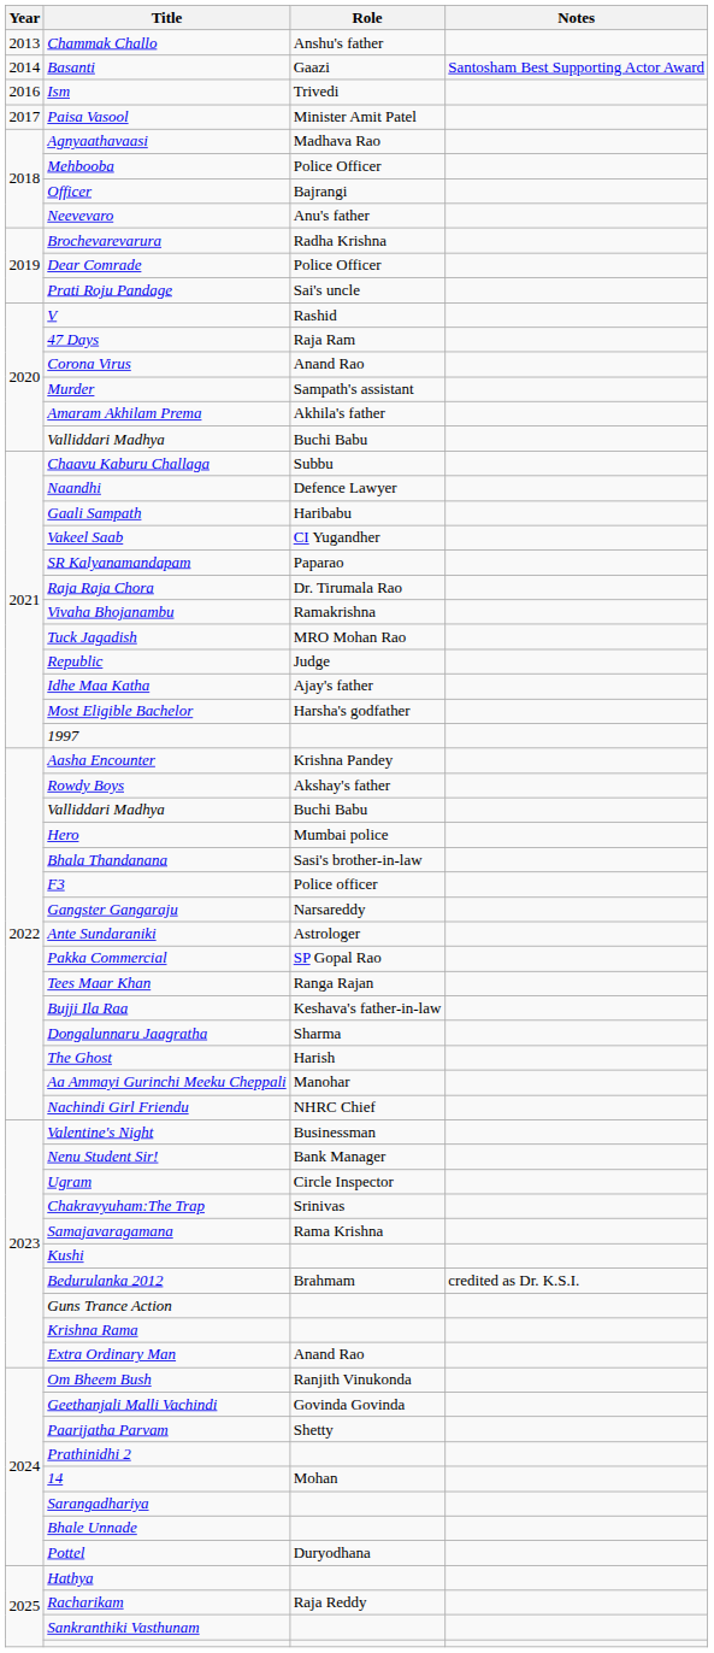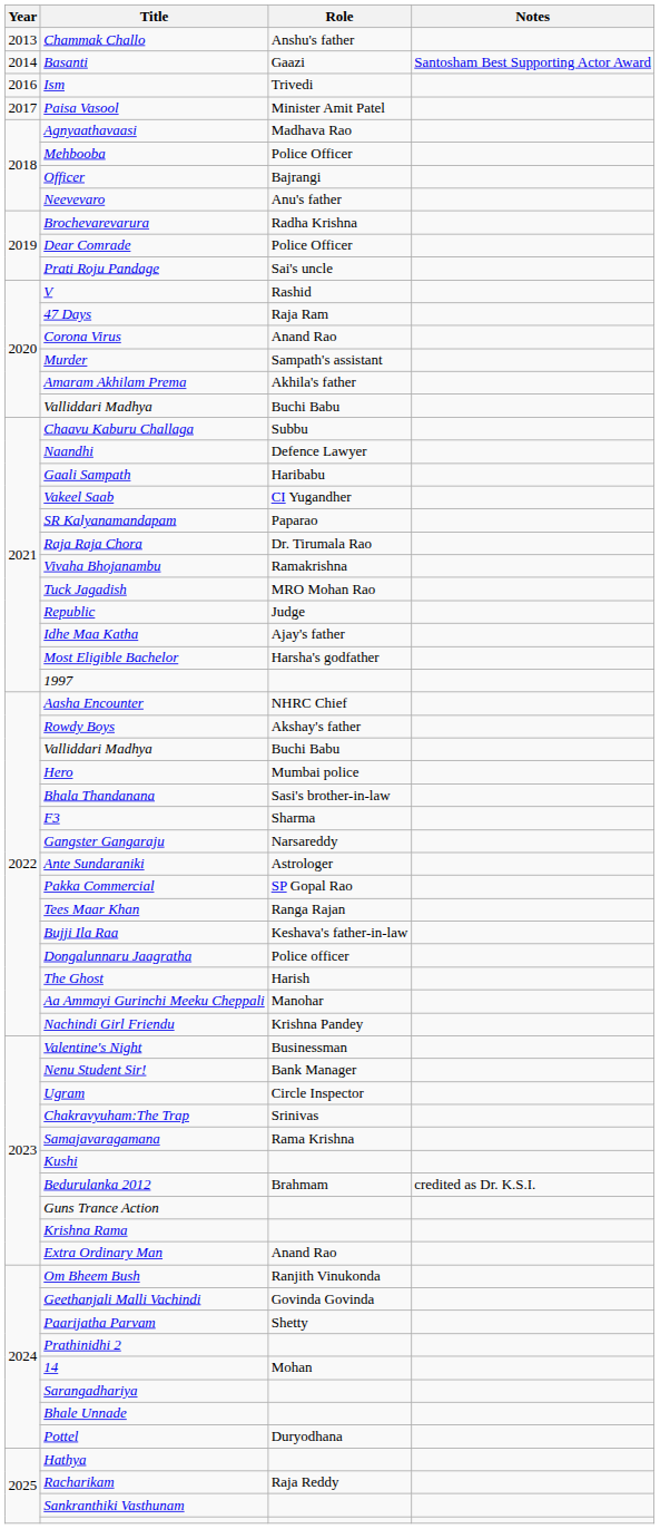 <table class="wikitable">
 <tr>
 <th>Year</th>
 <th>Title</th>
 <th>Role</th>
 <th>Notes</th>
 </tr>
 <tr>
 <td>2013</td>
 <td><em><a href='#'>Chammak Challo</a></em></td>
 <td>Anshu's father</td>
 <td></td>
 </tr>
 <tr>
 <td>2014</td>
 <td><em><a href='#'>Basanti</a></em></td>
 <td>Gaazi</td>
 <td><a href='#'>Santosham Best Supporting Actor Award</a></td>
 </tr>
 <tr>
 <td>2016</td>
 <td><em><a href='#'>Ism</a></em></td>
 <td>Trivedi</td>
 <td></td>
 </tr>
 <tr>
 <td>2017</td>
 <td><em><a href='#'>Paisa Vasool</a></em></td>
 <td>Minister Amit Patel</td>
 <td></td>
 </tr>
 <tr>
 <td rowspan='4'>2018</td>
 <td><em><a href='#'>Agnyaathavaasi</a></em></td>
 <td>Madhava Rao</td>
 <td></td>
 </tr>
 <tr>
 <td><em><a href='#'>Mehbooba</a></em></td>
 <td>Police Officer</td>
 <td></td>
 </tr>
 <tr>
 <td><em><a href='#'>Officer</a></em></td>
 <td>Bajrangi</td>
 <td></td>
 </tr>
 <tr>
 <td><em><a href='#'>Neevevaro</a></em></td>
 <td>Anu's father</td>
 <td></td>
 </tr>
 <tr>
 <td rowspan='3'>2019</td>
 <td><em><a href='#'>Brochevarevarura</a></em></td>
 <td>Radha Krishna</td>
 <td></td>
 </tr>
 <tr>
 <td><em><a href='#'>Dear Comrade</a></em></td>
 <td>Police Officer</td>
 <td></td>
 </tr>
 <tr>
 <td><em><a href='#'>Prati Roju Pandage</a></em></td>
 <td>Sai's uncle</td>
 <td></td>
 </tr>
 <tr>
 <td rowspan='6'>2020</td>
 <td><em><a href='#'>V</a></em></td>
 <td>Rashid</td>
 <td></td>
 </tr>
 <tr>
 <td><em><a href='#'>47 Days</a></em></td>
 <td>Raja Ram</td>
 <td></td>
 </tr>
 <tr>
 <td><em><a href='#'>Corona Virus</a></em></td>
 <td>Anand Rao</td>
 <td></td>
 </tr>
 <tr>
 <td><em><a href='#'>Murder</a></em></td>
 <td>Sampath's assistant</td>
 <td></td>
 </tr>
 <tr>
 <td><em><a href='#'>Amaram Akhilam Prema</a></em></td>
 <td>Akhila's father</td>
 <td></td>
 </tr>
 <tr>
 <td><em>Valliddari Madhya</em></td>
 <td>Buchi Babu</td>
 <td></td>
 </tr>
 <tr>
 <td rowspan="12">2021</td>
 <td><em><a href='#'>Chaavu Kaburu Challaga</a></em></td>
 <td>Subbu</td>
 <td></td>
 </tr>
 <tr>
 <td><em><a href='#'>Naandhi</a></em></td>
 <td>Defence Lawyer</td>
 <td></td>
 </tr>
 <tr>
 <td><em><a href='#'>Gaali Sampath</a></em></td>
 <td>Haribabu</td>
 <td></td>
 </tr>
 <tr>
 <td><em><a href='#'>Vakeel Saab</a></em></td>
 <td><a href='#'>CI</a> Yugandher</td>
 <td></td>
 </tr>
 <tr>
 <td><em><a href='#'>SR Kalyanamandapam</a></em></td>
 <td>Paparao</td>
 <td></td>
 </tr>
 <tr>
 <td><em><a href='#'>Raja Raja Chora</a></em></td>
 <td>Dr. Tirumala Rao</td>
 <td></td>
 </tr>
 <tr>
 <td><em><a href='#'>Vivaha Bhojanambu</a></em></td>
 <td>Ramakrishna</td>
 <td></td>
 </tr>
 <tr>
 <td><em><a href='#'>Tuck Jagadish</a></em></td>
 <td>MRO Mohan Rao</td>
 <td></td>
 </tr>
 <tr>
 <td><em><a href='#'>Republic</a></em></td>
 <td>Judge</td>
 <td></td>
 </tr>
 <tr>
 <td><em><a href='#'>Idhe Maa Katha</a></em></td>
 <td>Ajay's father</td>
 <td></td>
 </tr>
 <tr>
 <td><em><a href='#'>Most Eligible Bachelor</a></em></td>
 <td>Harsha's godfather</td>
 <td></td>
 </tr>
 <tr>
 <td><em>1997</em></td>
 <td></td>
 <td></td>
 </tr>
 <tr>
 <td rowspan="15">2022</td>
 <td><em><a href='#'>Aasha Encounter</a></em></td>
-<td>Krishna Pandey</td>
+<td>NHRC Chief</td>
 <td></td>
 </tr>
 <tr>
 <td><em><a href='#'>Rowdy Boys</a></em></td>
 <td>Akshay's father</td>
 <td></td>
 </tr>
 <tr>
 <td><em>Valliddari Madhya</em></td>
 <td>Buchi Babu</td>
 <td></td>
 </tr>
 <tr>
 <td><em><a href='#'>Hero</a></em></td>
 <td>Mumbai police</td>
 <td></td>
 </tr>
 <tr>
 <td><em><a href='#'>Bhala Thandanana</a></em></td>
 <td>Sasi's brother-in-law</td>
 <td></td>
 </tr>
 <tr>
 <td><em><a href='#'>F3</a></em></td>
-<td>Police officer</td>
+<td>Sharma</td>
 <td></td>
 </tr>
 <tr>
 <td><em><a href='#'>Gangster Gangaraju</a></em></td>
 <td>Narsareddy</td>
 <td></td>
 </tr>
 <tr>
 <td><em><a href='#'>Ante Sundaraniki</a></em></td>
 <td>Astrologer</td>
 <td></td>
 </tr>
 <tr>
 <td><em><a href='#'>Pakka Commercial</a></em></td>
 <td><a href='#'>SP</a> Gopal Rao</td>
 <td></td>
 </tr>
 <tr>
 <td><em><a href='#'>Tees Maar Khan</a></em></td>
 <td>Ranga Rajan</td>
 <td></td>
 </tr>
 <tr>
 <td><em><a href='#'>Bujji Ila Raa</a></em></td>
 <td>Keshava's father-in-law</td>
 <td></td>
 </tr>
 <tr>
 <td><em><a href='#'>Dongalunnaru Jaagratha</a></em></td>
-<td>Sharma</td>
+<td>Police officer</td>
 <td></td>
 </tr>
 <tr>
 <td><em><a href='#'>The Ghost</a></em></td>
 <td>Harish</td>
 <td></td>
 </tr>
 <tr>
 <td><em><a href='#'>Aa Ammayi Gurinchi Meeku Cheppali</a></em></td>
 <td>Manohar</td>
 <td></td>
 </tr>
 <tr>
 <td><em><a href='#'>Nachindi Girl Friendu</a></em></td>
-<td>NHRC Chief</td>
+<td>Krishna Pandey</td>
 <td></td>
 </tr>
 <tr>
 <td rowspan="10">2023</td>
 <td><em><a href='#'>Valentine's Night</a></em></td>
 <td>Businessman</td>
 <td></td>
 </tr>
 <tr>
 <td><em><a href='#'>Nenu Student Sir!</a></em></td>
 <td>Bank Manager</td>
 <td></td>
 </tr>
 <tr>
 <td><a href='#'><em>Ugram</em></a></td>
 <td>Circle Inspector</td>
 <td></td>
 </tr>
 <tr>
 <td><em><a href='#'>Chakravyuham:The Trap</a></em></td>
 <td>Srinivas</td>
 <td></td>
 </tr>
 <tr>
 <td><em><a href='#'>Samajavaragamana</a></em></td>
 <td>Rama Krishna</td>
 <td></td>
 </tr>
 <tr>
 <td><em><a href='#'>Kushi</a></em></td>
 <td></td>
 <td></td>
 </tr>
 <tr>
 <td><em><a href='#'>Bedurulanka 2012</a></em></td>
 <td>Brahmam</td>
 <td>credited as Dr. K.S.I.</td>
 </tr>
 <tr>
 <td><em>Guns Trance Action</em></td>
 <td></td>
 <td></td>
 </tr>
 <tr>
 <td><a href='#'><em>Krishna Rama</em></a></td>
 <td></td>
 <td></td>
 </tr>
 <tr>
 <td><em><a href='#'>Extra Ordinary Man</a></em></td>
 <td>Anand Rao</td>
 <td></td>
 </tr>
 <tr>
 <td rowspan="8">2024</td>
 <td><em><a href='#'>Om Bheem Bush</a></em></td>
 <td>Ranjith Vinukonda</td>
 <td></td>
 </tr>
 <tr>
 <td><em><a href='#'>Geethanjali Malli Vachindi</a></em></td>
 <td>Govinda Govinda</td>
 <td></td>
 </tr>
 <tr>
 <td><em><a href='#'>Paarijatha Parvam</a></em></td>
 <td>Shetty</td>
 <td></td>
 </tr>
 <tr>
 <td><em><a href='#'>Prathinidhi 2</a></em></td>
 <td></td>
 <td></td>
 </tr>
 <tr>
 <td><a href='#'><em>14</em></a></td>
 <td>Mohan</td>
 <td></td>
 </tr>
 <tr>
 <td><a href='#'><em>Sarangadhariya</em></a></td>
 <td></td>
 <td></td>
 </tr>
 <tr>
 <td><em><a href='#'>Bhale Unnade</a></em></td>
 <td></td>
 <td></td>
 </tr>
 <tr>
 <td><em><a href='#'>Pottel</a></em></td>
 <td>Duryodhana</td>
 <td></td>
 </tr>
 <tr>
 <td rowspan="4">2025</td>
 <td><em><a href='#'>Hathya</a></em></td>
 <td></td>
 <td></td>
 </tr>
 <tr>
 <td><em><a href='#'>Racharikam</a></em></td>
 <td>Raja Reddy</td>
 <td></td>
 </tr>
 <tr>
 <td><a href='#'><em>Sankranthiki Vasthunam</em></a></td>
 <td></td>
 <td></td>
 </tr>
 <tr>
 <td></td>
 <td></td>
 <td></td>
 </tr>
 </table>
